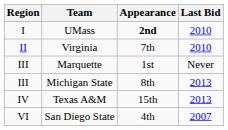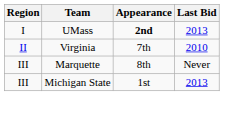 <table class="wikitable sortable" style="text-align:center">
 <tr>
 <th>Region</th>
 <th>Team</th>
 <th>Appearance</th>
 <th>Last Bid</th>
 </tr>
 <tr>
 <td>I</td>
 <td>UMass</td>
 <td><strong>2nd</strong></td>
-<td><a href='#'>2010</a></td>
+<td><a href='#'>2013</a></td>
 </tr>
 <tr>
 <td><a href='#'>II</a></td>
 <td>Virginia</td>
 <td>7th</td>
 <td><a href='#'>2010</a></td>
 </tr>
 <tr>
 <td>III</td>
 <td>Marquette</td>
-<td>1st</td>
+<td>8th</td>
 <td>Never</td>
 </tr>
 <tr>
 <td>III</td>
 <td>Michigan State</td>
-<td>8th</td>
+<td>1st</td>
 <td><a href='#'>2013</a></td>
 </tr>
-<tr>
-<td>IV</td>
-<td>Texas A&M</td>
-<td>15th</td>
-<td><a href='#'>2013</a></td>
-</tr>
-<tr>
-<td>VI</td>
-<td>San Diego State</td>
-<td>4th</td>
-<td><a href='#'>2007</a></td>
-</tr>
 </table>
